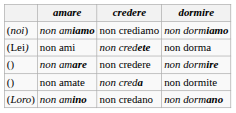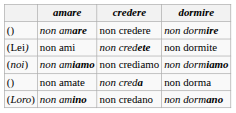 <table class="wikitable">
 <tr>
 <th></th>
 <th><em>am<span>are</span></em></th>
 <th><em>cred<span>ere</span></em></th>
 <th><em>dorm<span>ire</span></em></th>
 </tr>
 <tr>
+<td>()</td>
+<td><em>non am<strong><span>are</span><strong><em></td>
+<td></em>non cred</strong><span>ere</span></em></strong></td>
+<td><em>non dorm<strong><span>ire</span><strong><em></td>
+</tr>
+<tr>
+<td>(</em>Lei<em>)</td>
+<td></em>non am</strong><span>i</span></em></strong></td>
+<td><em>non cred<strong><span>ete</span><strong><em></td>
+<td></em>non dorm</strong><span>ite</span></em></strong></td>
+</tr>
+<tr>
 <td>(<em>noi</em>)</td>
 <td><em>non am<strong><span>iamo</span><strong><em></td>
 <td></em>non cred</strong><span>iamo</span></em></strong></td>
 <td><em>non dorm<strong><span>iamo</span><strong><em></td>
 </tr>
 <tr>
-<td>(</em>Lei<em>)</td>
-<td></em>non am</strong><span>i</span></em></strong></td>
-<td><em>non cred<strong><span>ete</span><strong><em></td>
-<td></em>non dorm</strong><span>a</span></em></strong></td>
-</tr>
-<tr>
-<td>()</td>
-<td><em>non am<strong><span>are</span><strong><em></td>
-<td></em>non cred</strong><span>ere</span></em></strong></td>
-<td><em>non dorm<strong><span>ire</span><strong><em></td>
-</tr>
-<tr>
 <td>()</td>
 <td></em>non am</strong><span>ate</span></em></strong></td>
 <td><em>non cred<strong><span>a</span><strong><em></td>
-<td></em>non dorm</strong><span>ite</span></em></strong></td>
+<td></em>non dorm</strong><span>a</span></em></strong></td>
 </tr>
 <tr>
 <td>(<em>Loro</em>)</td>
 <td><em>non am<strong><span>ino</span><strong><em></td>
 <td></em>non cred</strong><span>ano</span></em></strong></td>
 <td><em>non dorm<strong><span>ano</span><strong><em></td>
 </tr>
 </table>
